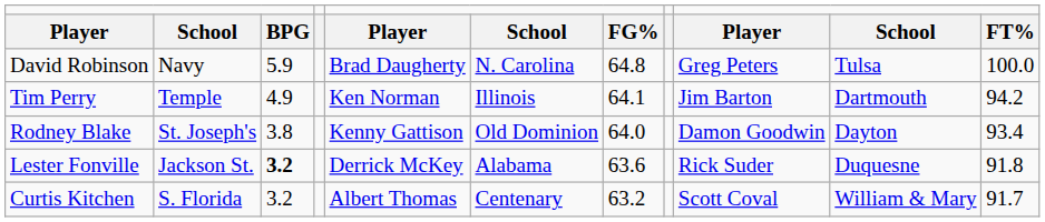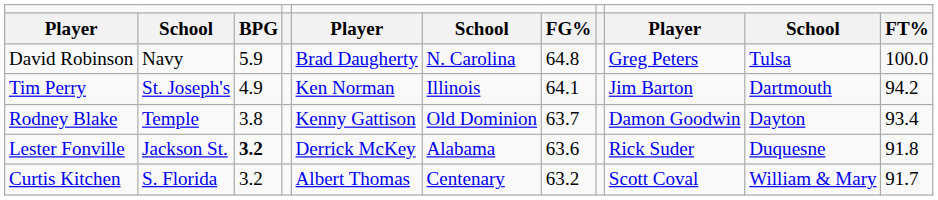 <table class="wikitable" style="text-align: left;">
 <tr>
 <td colspan=3></td>
 <td></td>
 <td colspan=3></td>
 <td></td>
 <td colspan=3></td>
 </tr>
 <tr>
 <th>Player</th>
 <th>School</th>
 <th>BPG</th>
 <th></th>
 <th>Player</th>
 <th>School</th>
 <th>FG%</th>
 <th></th>
 <th>Player</th>
 <th>School</th>
 <th>FT%</th>
 </tr>
 <tr>
 <td align="left">David Robinson</td>
 <td>Navy</td>
 <td>5.9</td>
 <td></td>
 <td><a href='#'>Brad Daugherty</a></td>
 <td><a href='#'>N. Carolina</a></td>
 <td>64.8</td>
 <td></td>
 <td><a href='#'>Greg Peters</a></td>
 <td><a href='#'>Tulsa</a></td>
 <td>100.0</td>
 </tr>
 <tr>
 <td align="left"><a href='#'>Tim Perry</a></td>
-<td><a href='#'>Temple</a></td>
+<td><a href='#'>St. Joseph's</a></td>
 <td>4.9</td>
 <td></td>
 <td><a href='#'>Ken Norman</a></td>
 <td><a href='#'>Illinois</a></td>
 <td>64.1</td>
 <td></td>
 <td><a href='#'>Jim Barton</a></td>
 <td><a href='#'>Dartmouth</a></td>
 <td>94.2</td>
 </tr>
 <tr>
 <td align="left"><a href='#'>Rodney Blake</a></td>
-<td><a href='#'>St. Joseph's</a></td>
+<td><a href='#'>Temple</a></td>
 <td>3.8</td>
 <td></td>
 <td><a href='#'>Kenny Gattison</a></td>
 <td><a href='#'>Old Dominion</a></td>
-<td>64.0</td>
+<td>63.7</td>
 <td></td>
 <td><a href='#'>Damon Goodwin</a></td>
 <td><a href='#'>Dayton</a></td>
 <td>93.4</td>
 </tr>
 <tr>
 <td align="left"><a href='#'>Lester Fonville</a></td>
 <td><a href='#'>Jackson St.</a></td>
 <td><strong>3.2</strong></td>
 <td></td>
 <td><a href='#'>Derrick McKey</a></td>
 <td><a href='#'>Alabama</a></td>
 <td>63.6</td>
 <td></td>
 <td><a href='#'>Rick Suder</a></td>
 <td><a href='#'>Duquesne</a></td>
 <td>91.8</td>
 </tr>
 <tr>
 <td align="left"><a href='#'>Curtis Kitchen</a></td>
 <td><a href='#'>S. Florida</a></td>
 <td>3.2</td>
 <td></td>
 <td><a href='#'>Albert Thomas</a></td>
 <td><a href='#'>Centenary</a></td>
 <td>63.2</td>
 <td></td>
 <td><a href='#'>Scott Coval</a></td>
 <td><a href='#'>William & Mary</a></td>
 <td>91.7</td>
 </tr>
 </table>
